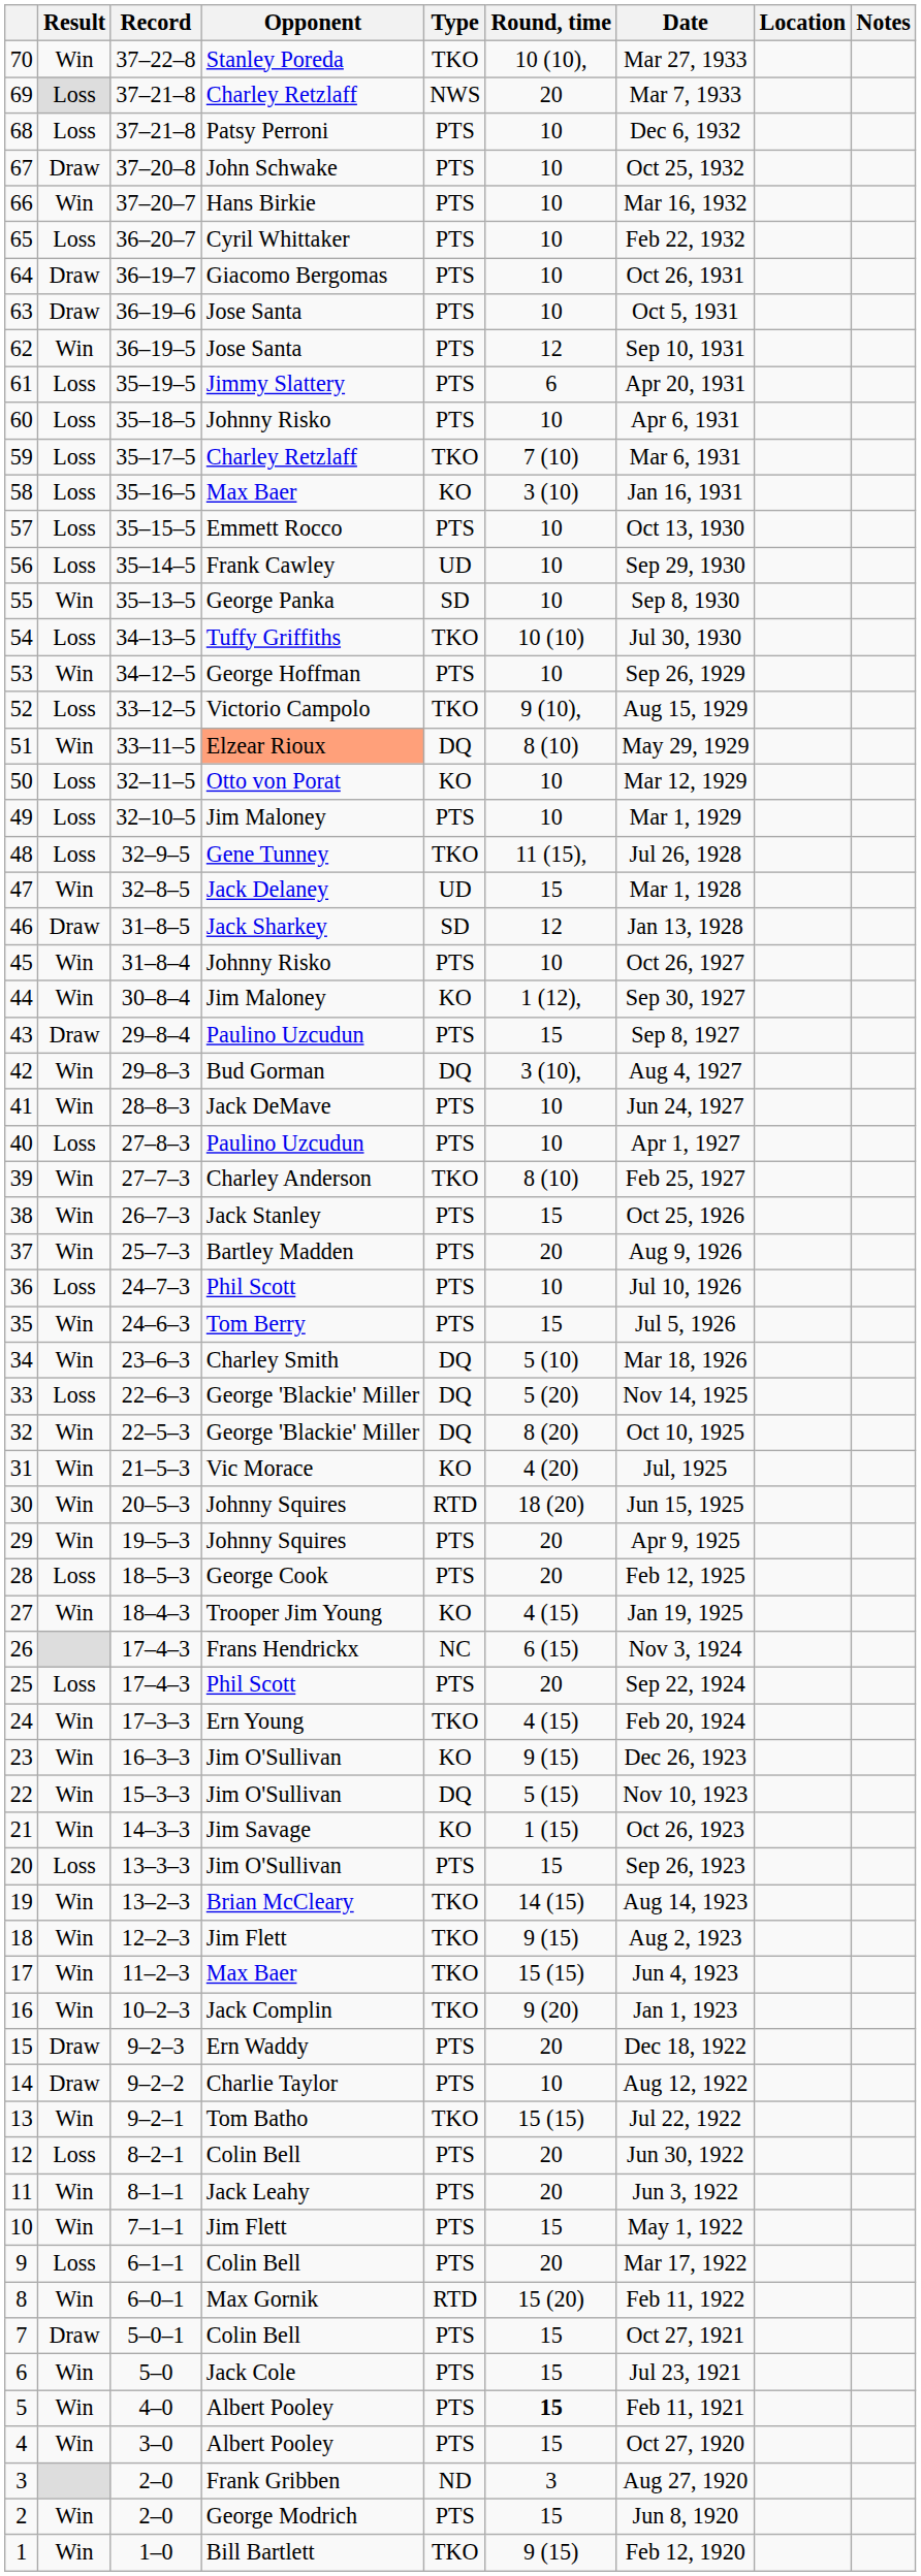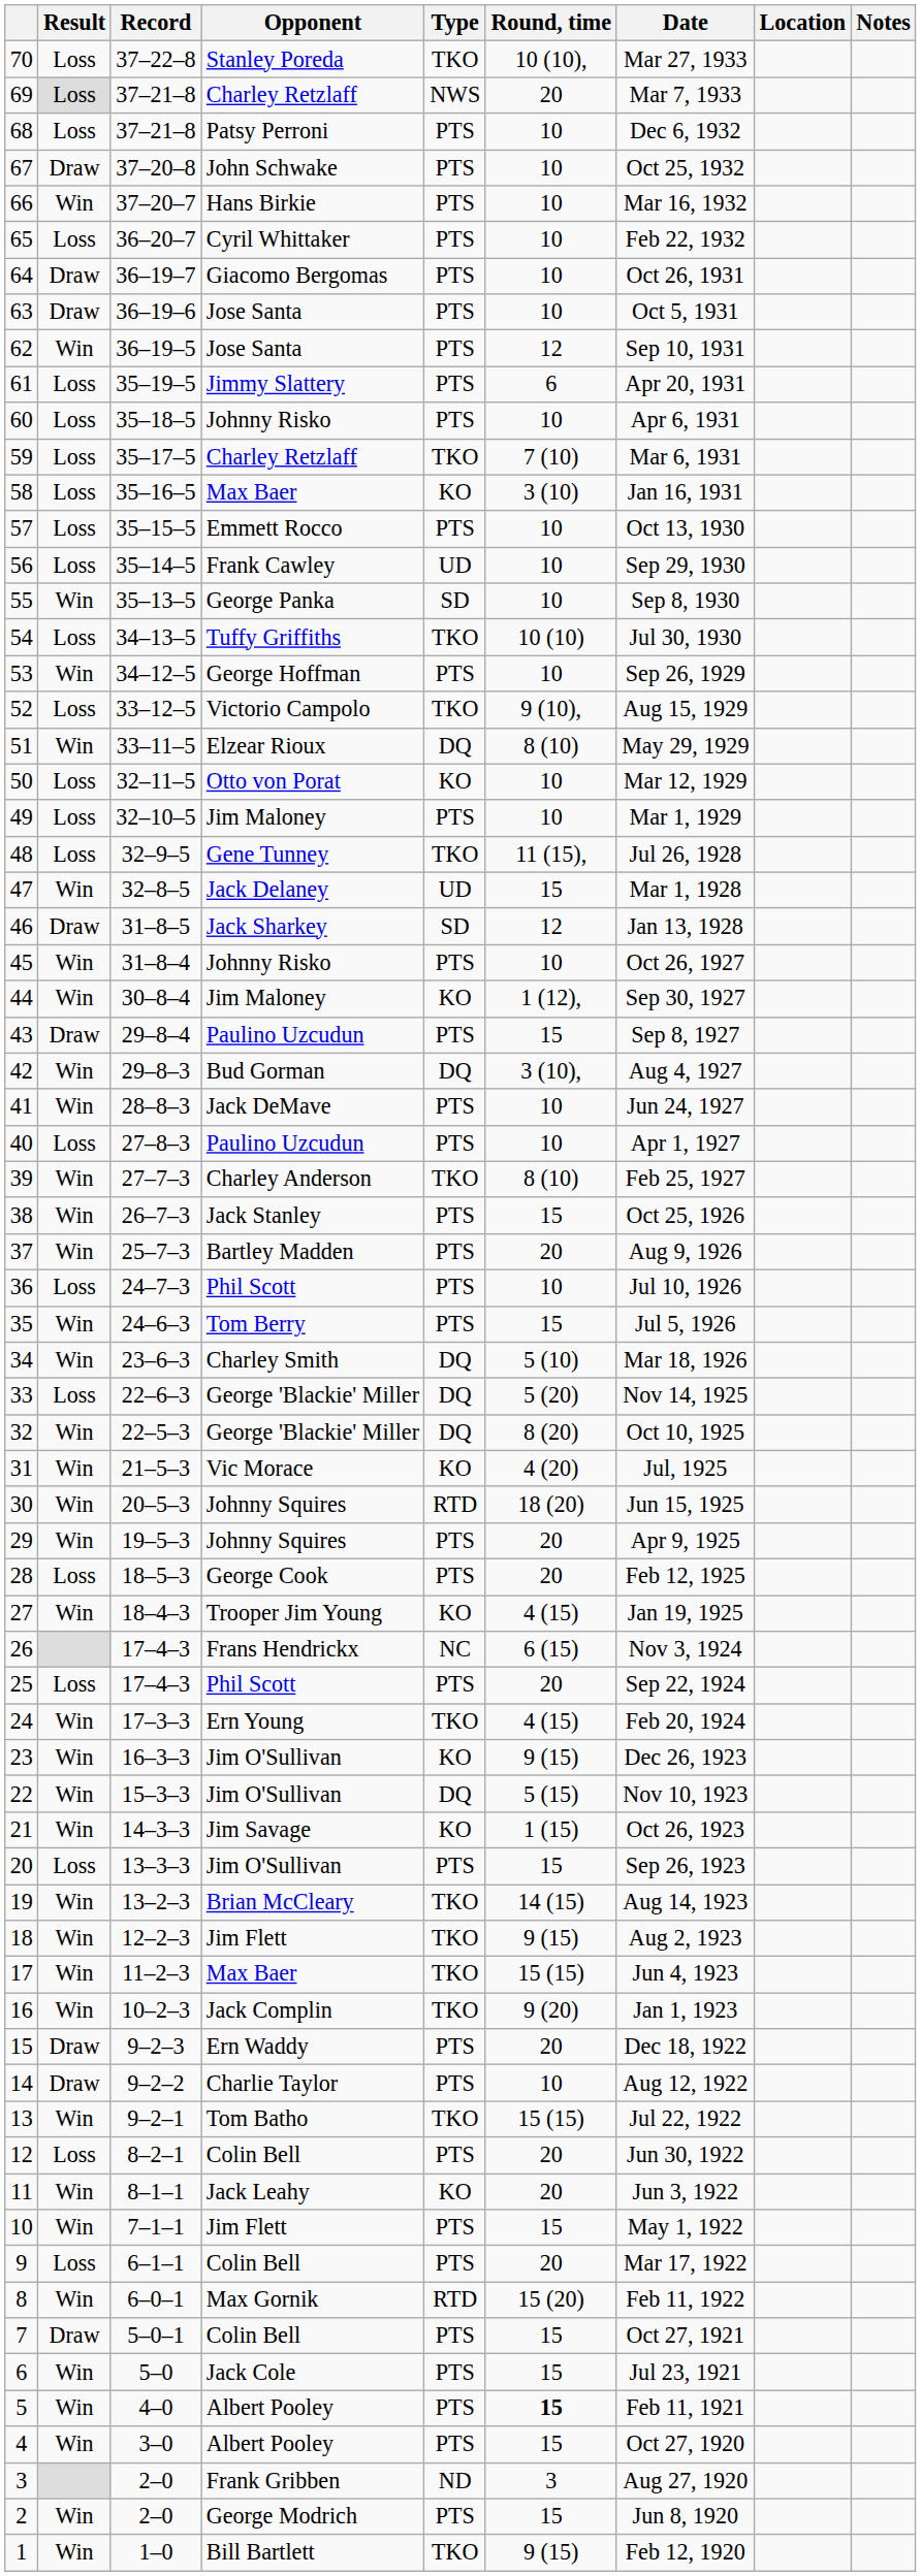 <table class="wikitable mw-collapsible mw-collapsed" style="text-align:center">
 <tr>
 <th></th>
 <th>Result</th>
 <th>Record</th>
 <th>Opponent</th>
 <th>Type</th>
 <th>Round, time</th>
 <th>Date</th>
 <th>Location</th>
 <th>Notes</th>
 </tr>
 <tr>
 <td>70</td>
-<td>Win</td>
+<td>Loss</td>
 <td>37–22–8 </td>
 <td align=left><a href='#'>Stanley Poreda</a></td>
 <td>TKO</td>
 <td>10 (10), </td>
 <td>Mar 27, 1933</td>
 <td style="text-align:left;"></td>
 <td></td>
 </tr>
 <tr>
 <td>69</td>
 <td style="background:#DDD">Loss</td>
 <td>37–21–8 </td>
 <td align=left><a href='#'>Charley Retzlaff</a></td>
 <td>NWS</td>
 <td>20</td>
 <td>Mar 7, 1933</td>
 <td style="text-align:left;"></td>
 <td></td>
 </tr>
 <tr>
 <td>68</td>
 <td>Loss</td>
 <td>37–21–8 </td>
 <td align=left>Patsy Perroni</td>
 <td>PTS</td>
 <td>10</td>
 <td>Dec 6, 1932</td>
 <td style="text-align:left;"></td>
 <td></td>
 </tr>
 <tr>
 <td>67</td>
 <td>Draw</td>
 <td>37–20–8 </td>
 <td align=left>John Schwake</td>
 <td>PTS</td>
 <td>10</td>
 <td>Oct 25, 1932</td>
 <td style="text-align:left;"></td>
 <td></td>
 </tr>
 <tr>
 <td>66</td>
 <td>Win</td>
 <td>37–20–7 </td>
 <td align=left>Hans Birkie</td>
 <td>PTS</td>
 <td>10</td>
 <td>Mar 16, 1932</td>
 <td style="text-align:left;"></td>
 <td></td>
 </tr>
 <tr>
 <td>65</td>
 <td>Loss</td>
 <td>36–20–7 </td>
 <td align=left>Cyril Whittaker</td>
 <td>PTS</td>
 <td>10</td>
 <td>Feb 22, 1932</td>
 <td style="text-align:left;"></td>
 <td></td>
 </tr>
 <tr>
 <td>64</td>
 <td>Draw</td>
 <td>36–19–7 </td>
 <td align=left>Giacomo Bergomas</td>
 <td>PTS</td>
 <td>10</td>
 <td>Oct 26, 1931</td>
 <td style="text-align:left;"></td>
 <td></td>
 </tr>
 <tr>
 <td>63</td>
 <td>Draw</td>
 <td>36–19–6 </td>
 <td align=left>Jose Santa</td>
 <td>PTS</td>
 <td>10</td>
 <td>Oct 5, 1931</td>
 <td style="text-align:left;"></td>
 <td></td>
 </tr>
 <tr>
 <td>62</td>
 <td>Win</td>
 <td>36–19–5 </td>
 <td align=left>Jose Santa</td>
 <td>PTS</td>
 <td>12</td>
 <td>Sep 10, 1931</td>
 <td style="text-align:left;"></td>
 <td></td>
 </tr>
 <tr>
 <td>61</td>
 <td>Loss</td>
 <td>35–19–5 </td>
 <td align=left><a href='#'>Jimmy Slattery</a></td>
 <td>PTS</td>
 <td>6</td>
 <td>Apr 20, 1931</td>
 <td style="text-align:left;"></td>
 <td></td>
 </tr>
 <tr>
 <td>60</td>
 <td>Loss</td>
 <td>35–18–5 </td>
 <td align=left>Johnny Risko</td>
 <td>PTS</td>
 <td>10</td>
 <td>Apr 6, 1931</td>
 <td style="text-align:left;"></td>
 <td></td>
 </tr>
 <tr>
 <td>59</td>
 <td>Loss</td>
 <td>35–17–5 </td>
 <td align=left><a href='#'>Charley Retzlaff</a></td>
 <td>TKO</td>
 <td>7 (10)</td>
 <td>Mar 6, 1931</td>
 <td style="text-align:left;"></td>
 <td></td>
 </tr>
 <tr>
 <td>58</td>
 <td>Loss</td>
 <td>35–16–5 </td>
 <td align=left><a href='#'>Max Baer</a></td>
 <td>KO</td>
 <td>3 (10)</td>
 <td>Jan 16, 1931</td>
 <td style="text-align:left;"></td>
 <td></td>
 </tr>
 <tr>
 <td>57</td>
 <td>Loss</td>
 <td>35–15–5 </td>
 <td align=left>Emmett Rocco</td>
 <td>PTS</td>
 <td>10</td>
 <td>Oct 13, 1930</td>
 <td style="text-align:left;"></td>
 <td></td>
 </tr>
 <tr>
 <td>56</td>
 <td>Loss</td>
 <td>35–14–5 </td>
 <td align=left>Frank Cawley</td>
 <td>UD</td>
 <td>10</td>
 <td>Sep 29, 1930</td>
 <td style="text-align:left;"></td>
 <td></td>
 </tr>
 <tr>
 <td>55</td>
 <td>Win</td>
 <td>35–13–5 </td>
 <td align=left>George Panka</td>
 <td>SD</td>
 <td>10</td>
 <td>Sep 8, 1930</td>
 <td style="text-align:left;"></td>
 <td></td>
 </tr>
 <tr>
 <td>54</td>
 <td>Loss</td>
 <td>34–13–5 </td>
 <td align=left><a href='#'>Tuffy Griffiths</a></td>
 <td>TKO</td>
 <td>10 (10)</td>
 <td>Jul 30, 1930</td>
 <td style="text-align:left;"></td>
 <td></td>
 </tr>
 <tr>
 <td>53</td>
 <td>Win</td>
 <td>34–12–5 </td>
 <td align=left>George Hoffman</td>
 <td>PTS</td>
 <td>10</td>
 <td>Sep 26, 1929</td>
 <td style="text-align:left;"></td>
 <td></td>
 </tr>
 <tr>
 <td>52</td>
 <td>Loss</td>
 <td>33–12–5 </td>
 <td align=left>Victorio Campolo</td>
 <td>TKO</td>
 <td>9 (10), </td>
 <td>Aug 15, 1929</td>
 <td style="text-align:left;"></td>
 <td></td>
 </tr>
 <tr>
 <td>51</td>
 <td>Win</td>
 <td>33–11–5 </td>
-<td align=left style="background: lightsalmon;">Elzear Rioux</td>
+<td align=left>Elzear Rioux</td>
 <td>DQ</td>
 <td>8 (10)</td>
 <td>May 29, 1929</td>
 <td style="text-align:left;"></td>
 <td style="text-align:left;"></td>
 </tr>
 <tr>
 <td>50</td>
 <td>Loss</td>
 <td>32–11–5 </td>
 <td align=left><a href='#'>Otto von Porat</a></td>
 <td>KO</td>
 <td>10</td>
 <td>Mar 12, 1929</td>
 <td style="text-align:left;"></td>
 <td></td>
 </tr>
 <tr>
 <td>49</td>
 <td>Loss</td>
 <td>32–10–5 </td>
 <td align=left>Jim Maloney</td>
 <td>PTS</td>
 <td>10</td>
 <td>Mar 1, 1929</td>
 <td style="text-align:left;"></td>
 <td></td>
 </tr>
 <tr>
 <td>48</td>
 <td>Loss</td>
 <td>32–9–5 </td>
 <td align=left><a href='#'>Gene Tunney</a></td>
 <td>TKO</td>
 <td>11 (15), </td>
 <td>Jul 26, 1928</td>
 <td style="text-align:left;"></td>
 <td style="text-align:left;"></td>
 </tr>
 <tr>
 <td>47</td>
 <td>Win</td>
 <td>32–8–5 </td>
 <td align=left><a href='#'>Jack Delaney</a></td>
 <td>UD</td>
 <td>15</td>
 <td>Mar 1, 1928</td>
 <td style="text-align:left;"></td>
 <td></td>
 </tr>
 <tr>
 <td>46</td>
 <td>Draw</td>
 <td>31–8–5 </td>
 <td align=left><a href='#'>Jack Sharkey</a></td>
 <td>SD</td>
 <td>12</td>
 <td>Jan 13, 1928</td>
 <td style="text-align:left;"></td>
 <td></td>
 </tr>
 <tr>
 <td>45</td>
 <td>Win</td>
 <td>31–8–4 </td>
 <td align=left>Johnny Risko</td>
 <td>PTS</td>
 <td>10</td>
 <td>Oct 26, 1927</td>
 <td style="text-align:left;"></td>
 <td></td>
 </tr>
 <tr>
 <td>44</td>
 <td>Win</td>
 <td>30–8–4 </td>
 <td align=left>Jim Maloney</td>
 <td>KO</td>
 <td>1 (12), </td>
 <td>Sep 30, 1927</td>
 <td style="text-align:left;"></td>
 <td></td>
 </tr>
 <tr>
 <td>43</td>
 <td>Draw</td>
 <td>29–8–4 </td>
 <td align=left><a href='#'>Paulino Uzcudun</a></td>
 <td>PTS</td>
 <td>15</td>
 <td>Sep 8, 1927</td>
 <td style="text-align:left;"></td>
 <td></td>
 </tr>
 <tr>
 <td>42</td>
 <td>Win</td>
 <td>29–8–3 </td>
 <td align=left>Bud Gorman</td>
 <td>DQ</td>
 <td>3 (10), </td>
 <td>Aug 4, 1927</td>
 <td style="text-align:left;"></td>
 <td></td>
 </tr>
 <tr>
 <td>41</td>
 <td>Win</td>
 <td>28–8–3 </td>
 <td align=left>Jack DeMave</td>
 <td>PTS</td>
 <td>10</td>
 <td>Jun 24, 1927</td>
 <td style="text-align:left;"></td>
 <td></td>
 </tr>
 <tr>
 <td>40</td>
 <td>Loss</td>
 <td>27–8–3 </td>
 <td align=left><a href='#'>Paulino Uzcudun</a></td>
 <td>PTS</td>
 <td>10</td>
 <td>Apr 1, 1927</td>
 <td style="text-align:left;"></td>
 <td></td>
 </tr>
 <tr>
 <td>39</td>
 <td>Win</td>
 <td>27–7–3 </td>
 <td align=left>Charley Anderson</td>
 <td>TKO</td>
 <td>8 (10)</td>
 <td>Feb 25, 1927</td>
 <td style="text-align:left;"></td>
 <td></td>
 </tr>
 <tr>
 <td>38</td>
 <td>Win</td>
 <td>26–7–3 </td>
 <td align=left>Jack Stanley</td>
 <td>PTS</td>
 <td>15</td>
 <td>Oct 25, 1926</td>
 <td style="text-align:left;"></td>
 <td></td>
 </tr>
 <tr>
 <td>37</td>
 <td>Win</td>
 <td>25–7–3 </td>
 <td align=left>Bartley Madden</td>
 <td>PTS</td>
 <td>20</td>
 <td>Aug 9, 1926</td>
 <td style="text-align:left;"></td>
 <td></td>
 </tr>
 <tr>
 <td>36</td>
 <td>Loss</td>
 <td>24–7–3 </td>
 <td align=left><a href='#'>Phil Scott</a></td>
 <td>PTS</td>
 <td>10</td>
 <td>Jul 10, 1926</td>
 <td style="text-align:left;"></td>
 <td style="text-align:left;"></td>
 </tr>
 <tr>
 <td>35</td>
 <td>Win</td>
 <td>24–6–3 </td>
 <td align=left><a href='#'>Tom Berry</a></td>
 <td>PTS</td>
 <td>15</td>
 <td>Jul 5, 1926</td>
 <td style="text-align:left;"></td>
 <td></td>
 </tr>
 <tr>
 <td>34</td>
 <td>Win</td>
 <td>23–6–3 </td>
 <td align=left>Charley Smith</td>
 <td>DQ</td>
 <td>5 (10)</td>
 <td>Mar 18, 1926</td>
 <td style="text-align:left;"></td>
 <td></td>
 </tr>
 <tr>
 <td>33</td>
 <td>Loss</td>
 <td>22–6–3 </td>
 <td align=left>George 'Blackie' Miller</td>
 <td>DQ</td>
 <td>5 (20)</td>
 <td>Nov 14, 1925</td>
 <td style="text-align:left;"></td>
 <td style="text-align:left;"></td>
 </tr>
 <tr>
 <td>32</td>
 <td>Win</td>
 <td>22–5–3 </td>
 <td align=left>George 'Blackie' Miller</td>
 <td>DQ</td>
 <td>8 (20)</td>
 <td>Oct 10, 1925</td>
 <td style="text-align:left;"></td>
 <td style="text-align:left;"></td>
 </tr>
 <tr>
 <td>31</td>
 <td>Win</td>
 <td>21–5–3 </td>
 <td align=left>Vic Morace</td>
 <td>KO</td>
 <td>4 (20)</td>
 <td>Jul, 1925</td>
 <td style="text-align:left;"></td>
 <td style="text-align:left;"></td>
 </tr>
 <tr>
 <td>30</td>
 <td>Win</td>
 <td>20–5–3 </td>
 <td align=left>Johnny Squires</td>
 <td>RTD</td>
 <td>18 (20)</td>
 <td>Jun 15, 1925</td>
 <td style="text-align:left;"></td>
 <td></td>
 </tr>
 <tr>
 <td>29</td>
 <td>Win</td>
 <td>19–5–3 </td>
 <td align=left>Johnny Squires</td>
 <td>PTS</td>
 <td>20</td>
 <td>Apr 9, 1925</td>
 <td style="text-align:left;"></td>
 <td></td>
 </tr>
 <tr>
 <td>28</td>
 <td>Loss</td>
 <td>18–5–3 </td>
 <td align=left>George Cook</td>
 <td>PTS</td>
 <td>20</td>
 <td>Feb 12, 1925</td>
 <td style="text-align:left;"></td>
 <td></td>
 </tr>
 <tr>
 <td>27</td>
 <td>Win</td>
 <td>18–4–3 </td>
 <td align=left>Trooper Jim Young</td>
 <td>KO</td>
 <td>4 (15)</td>
 <td>Jan 19, 1925</td>
 <td style="text-align:left;"></td>
 <td></td>
 </tr>
 <tr>
 <td>26</td>
 <td style="background:#DDD"></td>
 <td>17–4–3 </td>
 <td align=left>Frans Hendrickx</td>
 <td>NC</td>
 <td>6 (15)</td>
 <td>Nov 3, 1924</td>
 <td style="text-align:left;"></td>
 <td style="text-align:left;"></td>
 </tr>
 <tr>
 <td>25</td>
 <td>Loss</td>
 <td>17–4–3 </td>
 <td align=left><a href='#'>Phil Scott</a></td>
 <td>PTS</td>
 <td>20</td>
 <td>Sep 22, 1924</td>
 <td style="text-align:left;"></td>
 <td style="text-align:left;"></td>
 </tr>
 <tr>
 <td>24</td>
 <td>Win</td>
 <td>17–3–3 </td>
 <td align=left>Ern Young</td>
 <td>TKO</td>
 <td>4 (15)</td>
 <td>Feb 20, 1924</td>
 <td style="text-align:left;"></td>
 <td style="text-align:left;"></td>
 </tr>
 <tr>
 <td>23</td>
 <td>Win</td>
 <td>16–3–3 </td>
 <td align=left>Jim O'Sullivan</td>
 <td>KO</td>
 <td>9 (15)</td>
 <td>Dec 26, 1923</td>
 <td style="text-align:left;"></td>
 <td style="text-align:left;"></td>
 </tr>
 <tr>
 <td>22</td>
 <td>Win</td>
 <td>15–3–3 </td>
 <td align=left>Jim O'Sullivan</td>
 <td>DQ</td>
 <td>5 (15)</td>
 <td>Nov 10, 1923</td>
 <td style="text-align:left;"></td>
 <td style="text-align:left;"></td>
 </tr>
 <tr>
 <td>21</td>
 <td>Win</td>
 <td>14–3–3 </td>
 <td align=left>Jim Savage</td>
 <td>KO</td>
 <td>1 (15)</td>
 <td>Oct 26, 1923</td>
 <td style="text-align:left;"></td>
 <td></td>
 </tr>
 <tr>
 <td>20</td>
 <td>Loss</td>
 <td>13–3–3 </td>
 <td align=left>Jim O'Sullivan</td>
 <td>PTS</td>
 <td>15</td>
 <td>Sep 26, 1923</td>
 <td style="text-align:left;"></td>
 <td style="text-align:left;"></td>
 </tr>
 <tr>
 <td>19</td>
 <td>Win</td>
 <td>13–2–3 </td>
 <td align=left><a href='#'>Brian McCleary</a></td>
 <td>TKO</td>
 <td>14 (15)</td>
 <td>Aug 14, 1923</td>
 <td style="text-align:left;"></td>
 <td style="text-align:left;"></td>
 </tr>
 <tr>
 <td>18</td>
 <td>Win</td>
 <td>12–2–3 </td>
 <td align=left>Jim Flett</td>
 <td>TKO</td>
 <td>9 (15)</td>
 <td>Aug 2, 1923</td>
 <td style="text-align:left;"></td>
 <td></td>
 </tr>
 <tr>
 <td>17</td>
 <td>Win</td>
 <td>11–2–3 </td>
 <td align=left><a href='#'>Max Baer</a></td>
 <td>TKO</td>
 <td>15 (15)</td>
 <td>Jun 4, 1923</td>
 <td style="text-align:left;"></td>
 <td style="text-align:left;"></td>
 </tr>
 <tr>
 <td>16</td>
 <td>Win</td>
 <td>10–2–3 </td>
 <td align=left>Jack Complin</td>
 <td>TKO</td>
 <td>9 (20)</td>
 <td>Jan 1, 1923</td>
 <td style="text-align:left;"></td>
 <td></td>
 </tr>
 <tr>
 <td>15</td>
 <td>Draw</td>
 <td>9–2–3 </td>
 <td align=left>Ern Waddy</td>
 <td>PTS</td>
 <td>20</td>
 <td>Dec 18, 1922</td>
 <td style="text-align:left;"></td>
 <td></td>
 </tr>
 <tr>
 <td>14</td>
 <td>Draw</td>
 <td>9–2–2 </td>
 <td align=left>Charlie Taylor</td>
 <td>PTS</td>
 <td>10</td>
 <td>Aug 12, 1922</td>
 <td style="text-align:left;"></td>
 <td></td>
 </tr>
 <tr>
 <td>13</td>
 <td>Win</td>
 <td>9–2–1 </td>
 <td align=left>Tom Batho</td>
 <td>TKO</td>
 <td>15 (15)</td>
 <td>Jul 22, 1922</td>
 <td style="text-align:left;"></td>
 <td></td>
 </tr>
 <tr>
 <td>12</td>
 <td>Loss</td>
 <td>8–2–1 </td>
 <td align=left>Colin Bell</td>
 <td>PTS</td>
 <td>20</td>
 <td>Jun 30, 1922</td>
 <td style="text-align:left;"></td>
 <td style="text-align:left;"></td>
 </tr>
 <tr>
 <td>11</td>
 <td>Win</td>
 <td>8–1–1 </td>
 <td align=left>Jack Leahy</td>
-<td>PTS</td>
+<td>KO</td>
 <td>20</td>
 <td>Jun 3, 1922</td>
 <td style="text-align:left;"></td>
 <td></td>
 </tr>
 <tr>
 <td>10</td>
 <td>Win</td>
 <td>7–1–1 </td>
 <td align=left>Jim Flett</td>
 <td>PTS</td>
 <td>15</td>
 <td>May 1, 1922</td>
 <td style="text-align:left;"></td>
 <td></td>
 </tr>
 <tr>
 <td>9</td>
 <td>Loss</td>
 <td>6–1–1 </td>
 <td align=left>Colin Bell</td>
 <td>PTS</td>
 <td>20</td>
 <td>Mar 17, 1922</td>
 <td style="text-align:left;"></td>
 <td style="text-align:left;"></td>
 </tr>
 <tr>
 <td>8</td>
 <td>Win</td>
 <td>6–0–1 </td>
 <td align=left>Max Gornik</td>
 <td>RTD</td>
 <td>15 (20)</td>
 <td>Feb 11, 1922</td>
 <td style="text-align:left;"></td>
 <td></td>
 </tr>
 <tr>
 <td>7</td>
 <td>Draw</td>
 <td>5–0–1 </td>
 <td align=left>Colin Bell</td>
 <td>PTS</td>
 <td>15</td>
 <td>Oct 27, 1921</td>
 <td style="text-align:left;"></td>
 <td></td>
 </tr>
 <tr>
 <td>6</td>
 <td>Win</td>
 <td>5–0 </td>
 <td align=left>Jack Cole</td>
 <td>PTS</td>
 <td>15</td>
 <td>Jul 23, 1921</td>
 <td style="text-align:left;"></td>
 <td></td>
 </tr>
 <tr>
 <td>5</td>
 <td>Win</td>
 <td>4–0 </td>
 <td align=left>Albert Pooley</td>
 <td>PTS</td>
 <td><strong>15</strong></td>
 <td>Feb 11, 1921</td>
 <td style="text-align:left;"></td>
 <td style="text-align:left;"></td>
 </tr>
 <tr>
 <td>4</td>
 <td>Win</td>
 <td>3–0 </td>
 <td align=left>Albert Pooley</td>
 <td>PTS</td>
 <td>15</td>
 <td>Oct 27, 1920</td>
 <td style="text-align:left;"></td>
 <td style="text-align:left;"></td>
 </tr>
 <tr>
 <td>3</td>
 <td style="background:#DDD"></td>
 <td>2–0 </td>
 <td align=left>Frank Gribben</td>
 <td>ND</td>
 <td>3</td>
 <td>Aug 27, 1920</td>
 <td style="text-align:left;"></td>
 <td></td>
 </tr>
 <tr>
 <td>2</td>
 <td>Win</td>
 <td>2–0</td>
 <td align=left>George Modrich</td>
 <td>PTS</td>
 <td>15</td>
 <td>Jun 8, 1920</td>
 <td style="text-align:left;"></td>
 <td></td>
 </tr>
 <tr>
 <td>1</td>
 <td>Win</td>
 <td>1–0</td>
 <td align=left>Bill Bartlett</td>
 <td>TKO</td>
 <td>9 (15)</td>
 <td>Feb 12, 1920</td>
 <td style="text-align:left;"></td>
 <td></td>
 </tr>
 <tr>
 </tr>
 </table>
